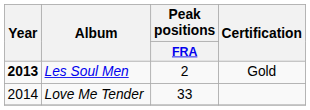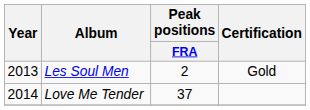 <table class="wikitable">
 <tr>
 <th align="center" rowspan="2" width="10">Year</th>
 <th align="center" rowspan="2" width="120">Album</th>
 <th align="center" colspan="1" width="20">Peak positions</th>
 <th align="center" rowspan="2" width="70">Certification</th>
 </tr>
 <tr>
 <th scope="col" style="width:3em;font-size:90%;"><a href='#'>FRA</a><br></th>
 </tr>
 <tr>
-<td style="text-align:center;"><strong>2013</strong></td>
+<td style="text-align:center;">2013</td>
 <td><em><a href='#'>Les Soul Men</a></em></td>
 <td style="text-align:center;">2</td>
 <td style="text-align:center;">Gold</td>
 </tr>
 <tr>
 <td style="text-align:center;">2014</td>
 <td><em>Love Me Tender</em></td>
-<td style="text-align:center;">33</td>
+<td style="text-align:center;">37</td>
 <td style="text-align:center;"></td>
 </tr>
 <tr>
 </tr>
 </table>
